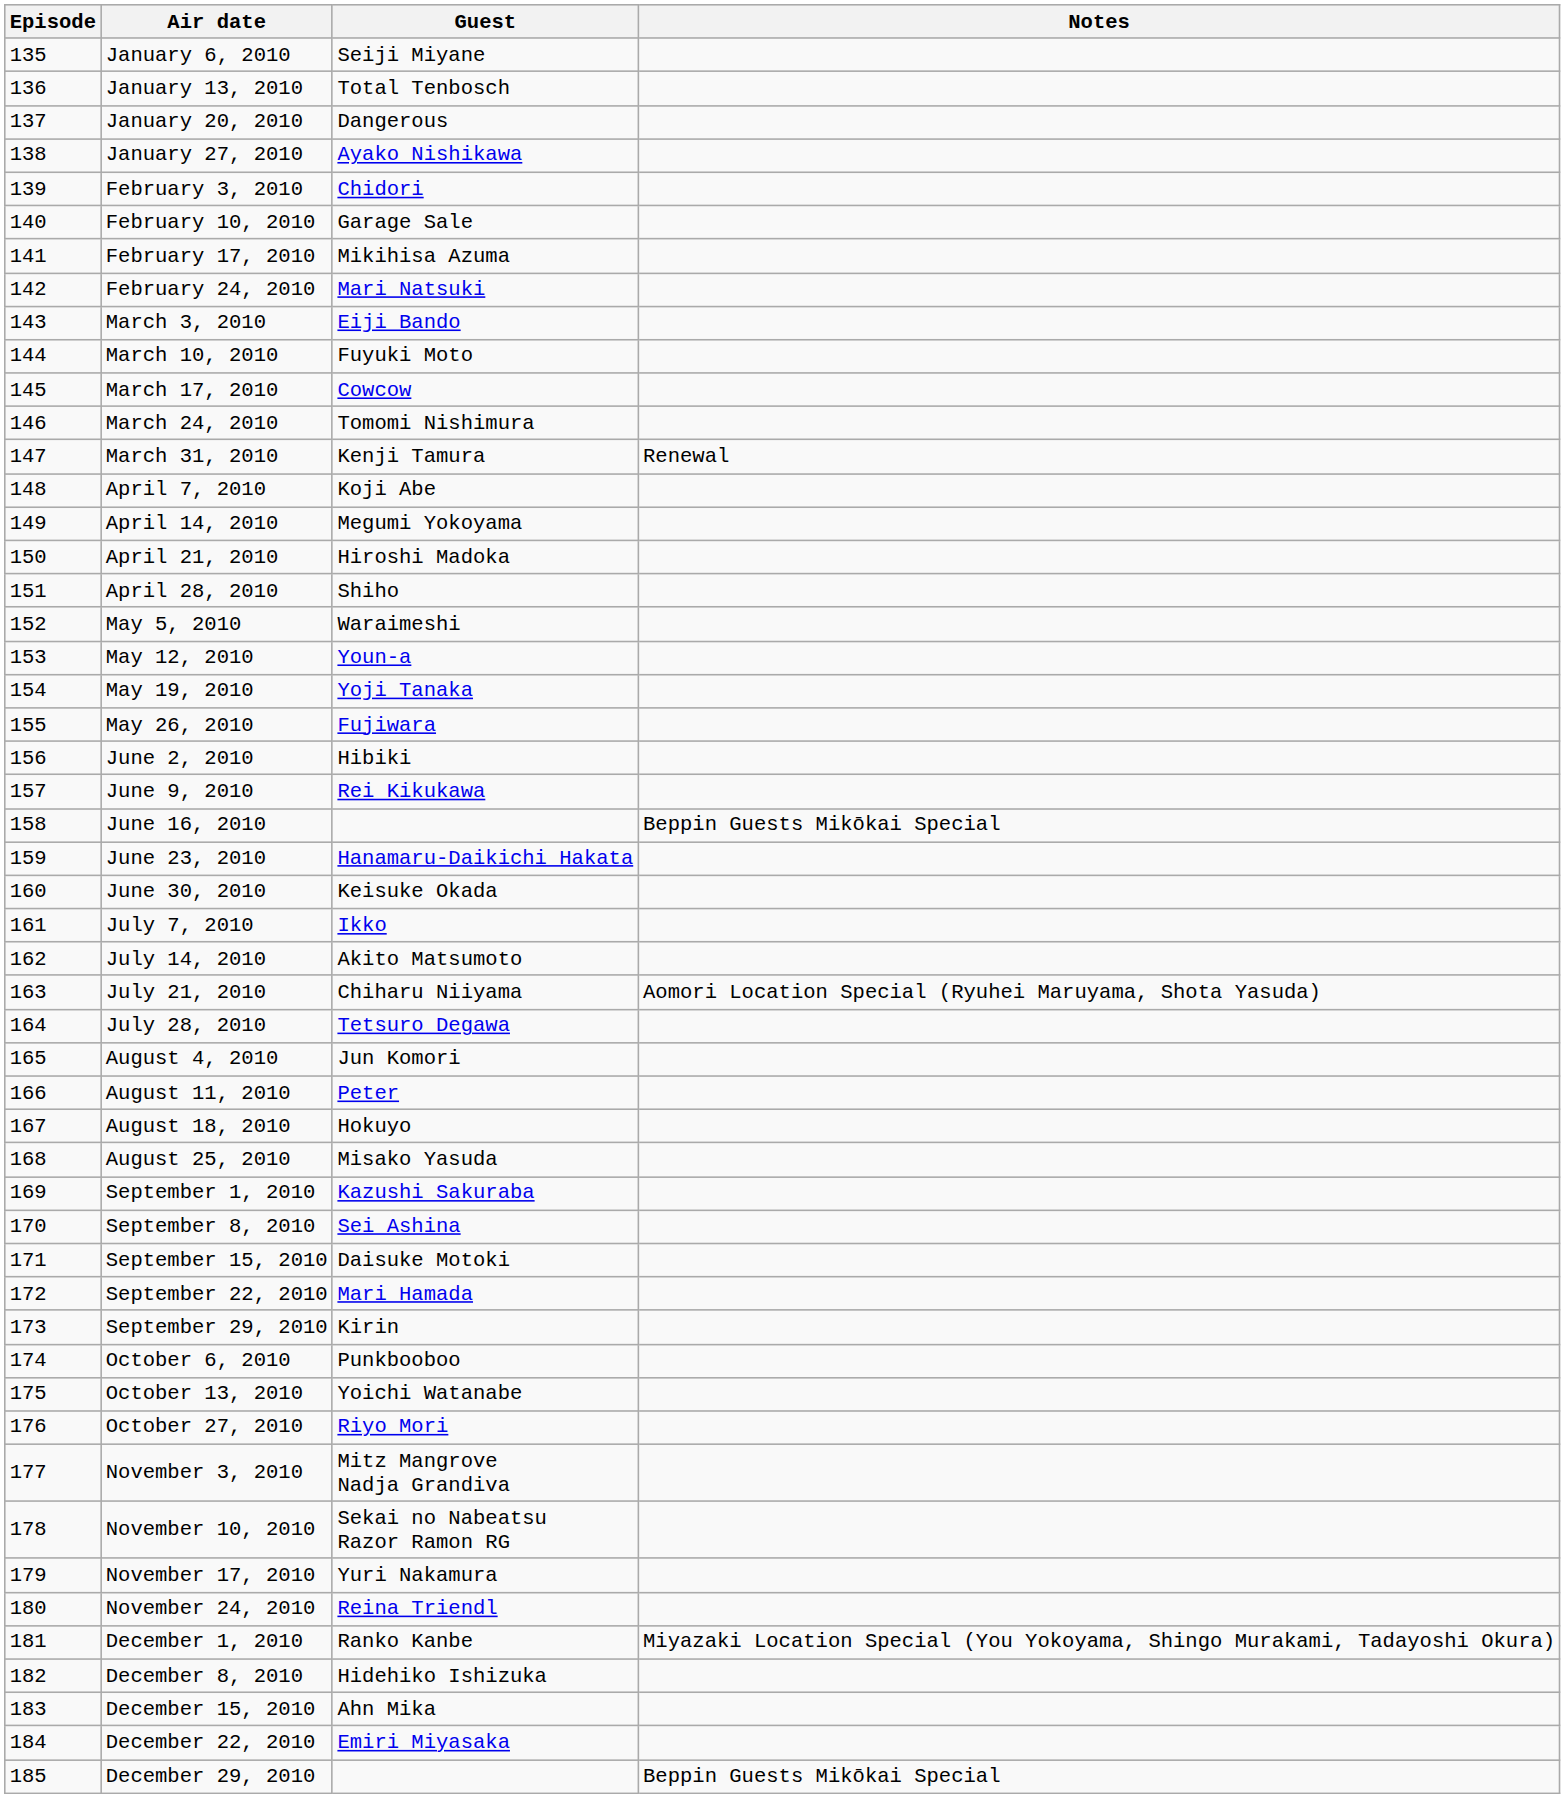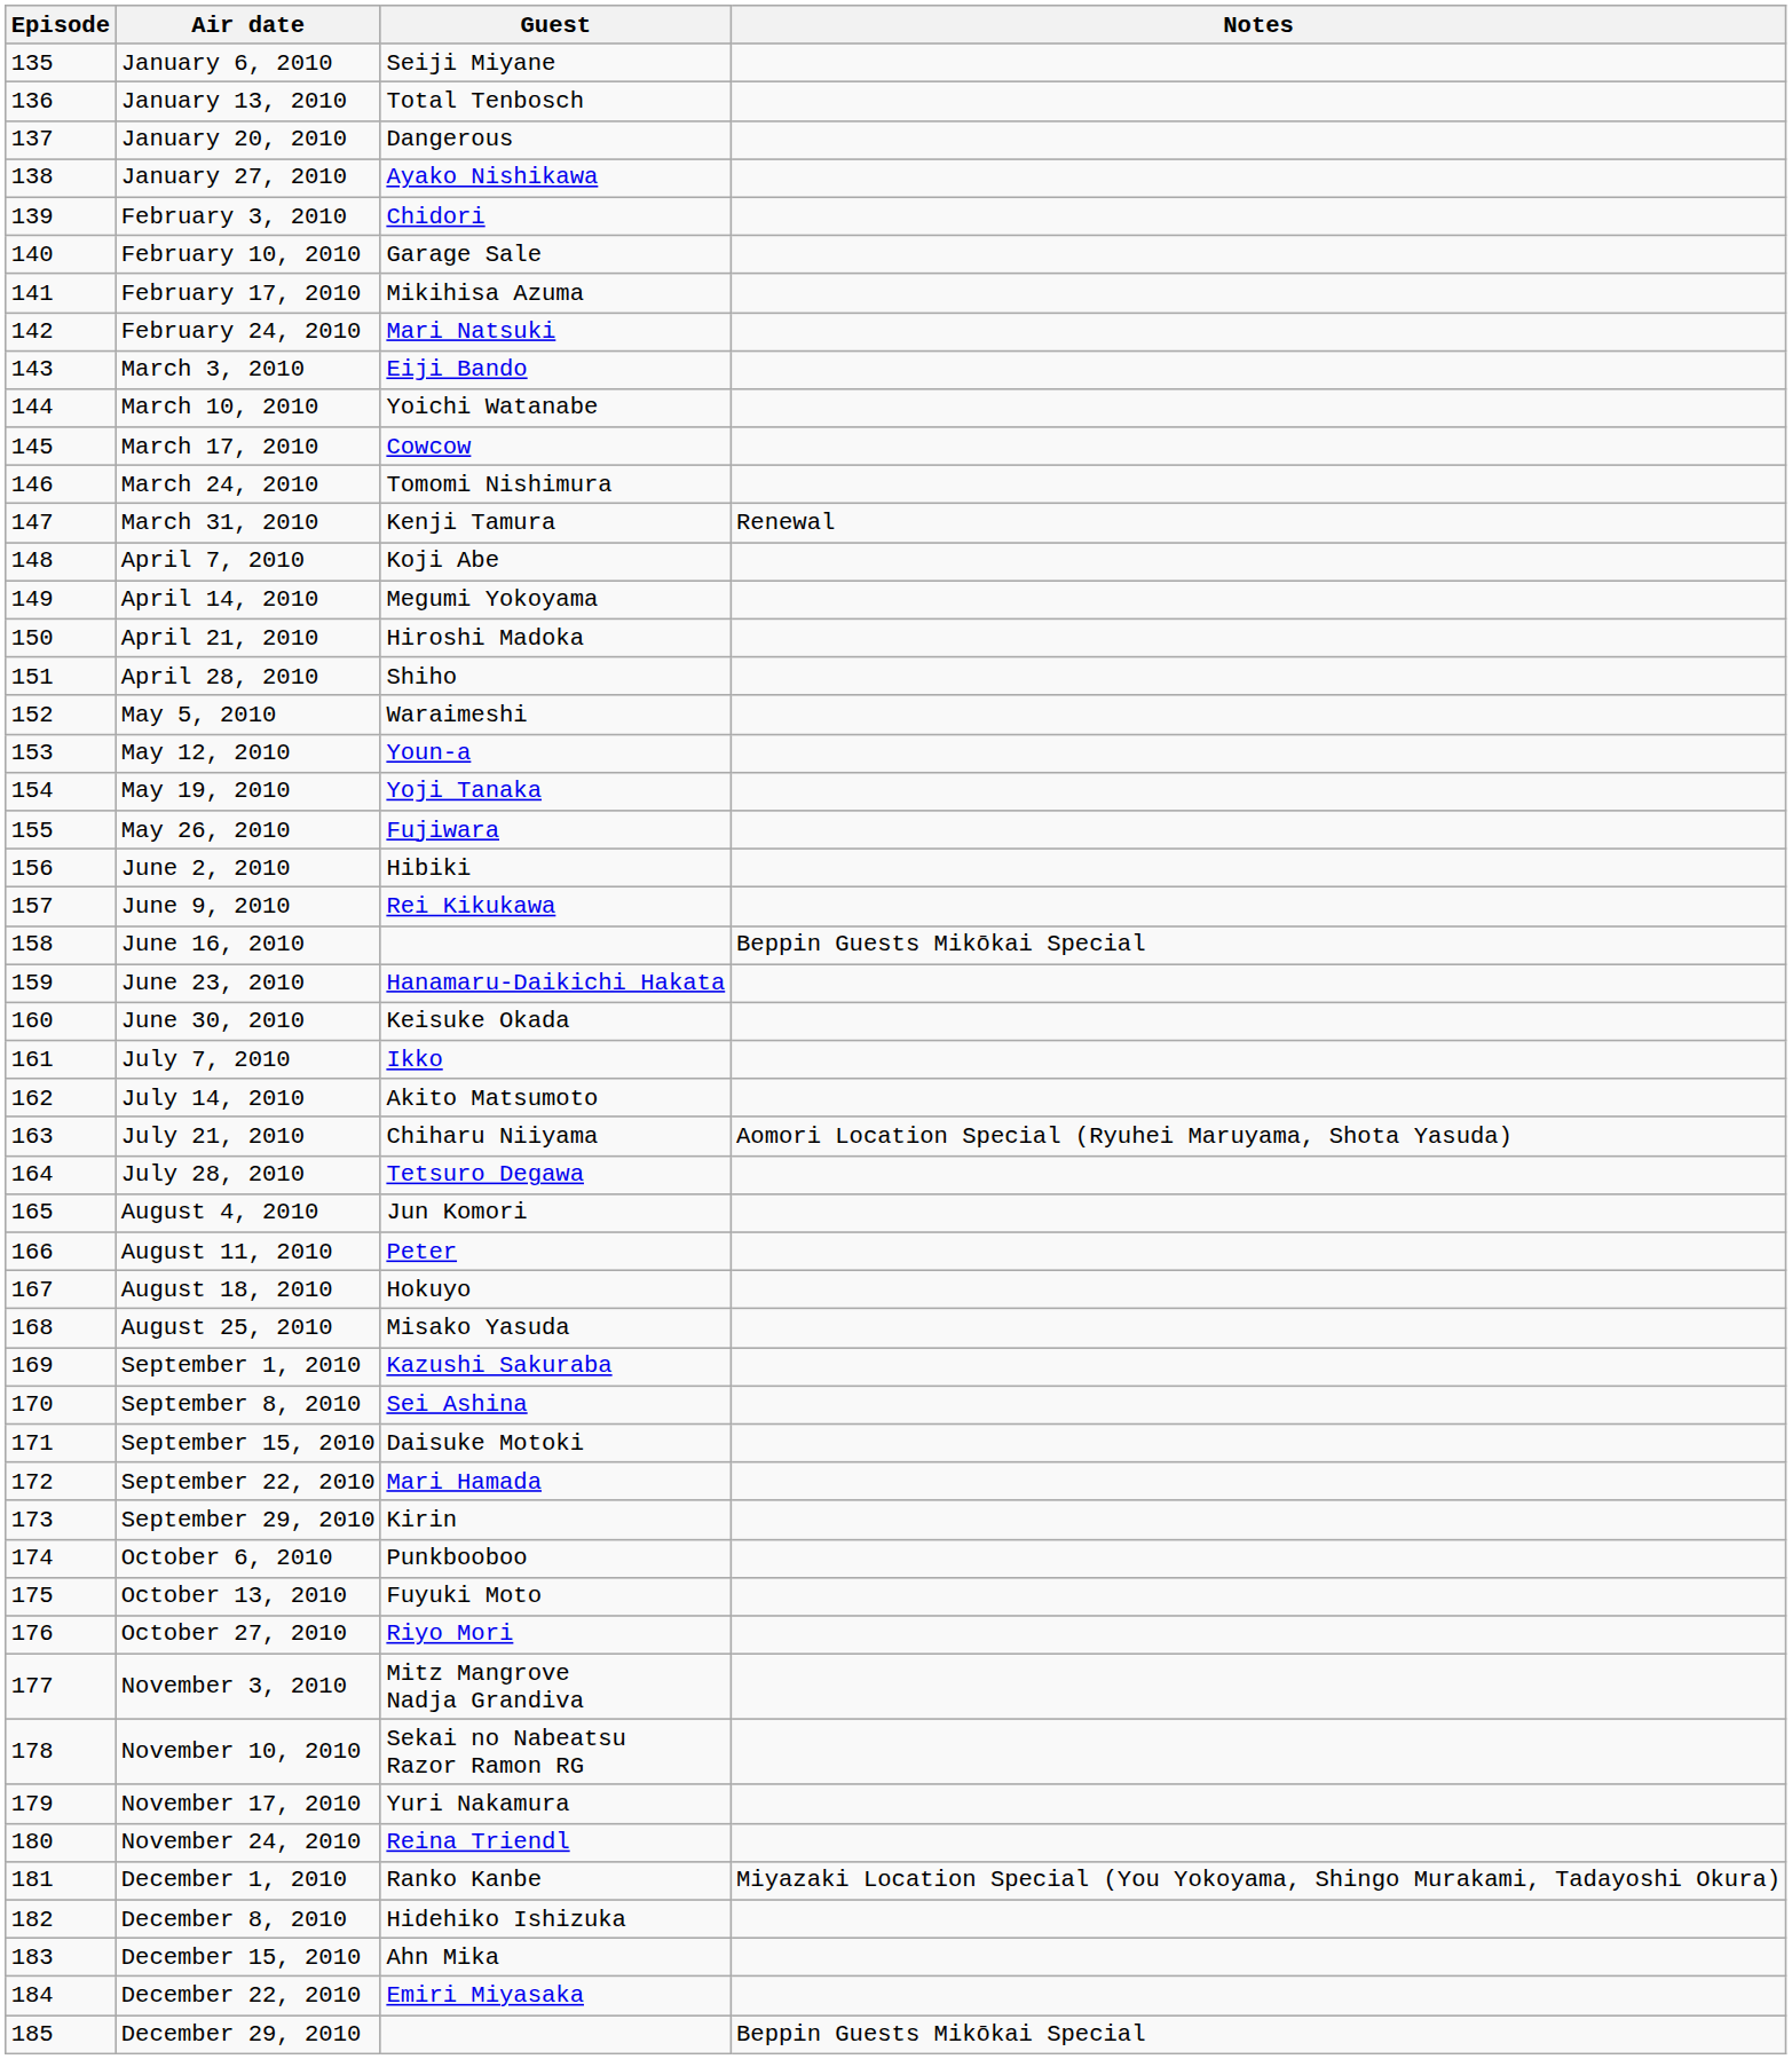 <table class="wikitable">
 <tr>
 <th>Episode</th>
 <th>Air date</th>
 <th>Guest</th>
 <th>Notes</th>
 </tr>
 <tr>
 <td>135</td>
 <td>January 6, 2010</td>
 <td>Seiji Miyane</td>
 <td></td>
 </tr>
 <tr>
 <td>136</td>
 <td>January 13, 2010</td>
 <td>Total Tenbosch</td>
 <td></td>
 </tr>
 <tr>
 <td>137</td>
 <td>January 20, 2010</td>
 <td>Dangerous</td>
 <td></td>
 </tr>
 <tr>
 <td>138</td>
 <td>January 27, 2010</td>
 <td><a href='#'>Ayako Nishikawa</a></td>
 <td></td>
 </tr>
 <tr>
 <td>139</td>
 <td>February 3, 2010</td>
 <td><a href='#'>Chidori</a></td>
 <td></td>
 </tr>
 <tr>
 <td>140</td>
 <td>February 10, 2010</td>
 <td>Garage Sale</td>
 <td></td>
 </tr>
 <tr>
 <td>141</td>
 <td>February 17, 2010</td>
 <td>Mikihisa Azuma</td>
 <td></td>
 </tr>
 <tr>
 <td>142</td>
 <td>February 24, 2010</td>
 <td><a href='#'>Mari Natsuki</a></td>
 <td></td>
 </tr>
 <tr>
 <td>143</td>
 <td>March 3, 2010</td>
 <td><a href='#'>Eiji Bando</a></td>
 <td></td>
 </tr>
 <tr>
 <td>144</td>
 <td>March 10, 2010</td>
-<td>Fuyuki Moto</td>
+<td>Yoichi Watanabe</td>
 <td></td>
 </tr>
 <tr>
 <td>145</td>
 <td>March 17, 2010</td>
 <td><a href='#'>Cowcow</a></td>
 <td></td>
 </tr>
 <tr>
 <td>146</td>
 <td>March 24, 2010</td>
 <td>Tomomi Nishimura</td>
 <td></td>
 </tr>
 <tr>
 <td>147</td>
 <td>March 31, 2010</td>
 <td>Kenji Tamura</td>
 <td>Renewal</td>
 </tr>
 <tr>
 <td>148</td>
 <td>April 7, 2010</td>
 <td>Koji Abe</td>
 <td></td>
 </tr>
 <tr>
 <td>149</td>
 <td>April 14, 2010</td>
 <td>Megumi Yokoyama</td>
 <td></td>
 </tr>
 <tr>
 <td>150</td>
 <td>April 21, 2010</td>
 <td>Hiroshi Madoka</td>
 <td></td>
 </tr>
 <tr>
 <td>151</td>
 <td>April 28, 2010</td>
 <td>Shiho</td>
 <td></td>
 </tr>
 <tr>
 <td>152</td>
 <td>May 5, 2010</td>
 <td>Waraimeshi</td>
 <td></td>
 </tr>
 <tr>
 <td>153</td>
 <td>May 12, 2010</td>
 <td><a href='#'>Youn-a</a></td>
 <td></td>
 </tr>
 <tr>
 <td>154</td>
 <td>May 19, 2010</td>
 <td><a href='#'>Yoji Tanaka</a></td>
 <td></td>
 </tr>
 <tr>
 <td>155</td>
 <td>May 26, 2010</td>
 <td><a href='#'>Fujiwara</a></td>
 <td></td>
 </tr>
 <tr>
 <td>156</td>
 <td>June 2, 2010</td>
 <td>Hibiki</td>
 <td></td>
 </tr>
 <tr>
 <td>157</td>
 <td>June 9, 2010</td>
 <td><a href='#'>Rei Kikukawa</a></td>
 <td></td>
 </tr>
 <tr>
 <td>158</td>
 <td>June 16, 2010</td>
 <td></td>
 <td>Beppin Guests Mikōkai Special</td>
 </tr>
 <tr>
 <td>159</td>
 <td>June 23, 2010</td>
 <td><a href='#'>Hanamaru-Daikichi Hakata</a></td>
 <td></td>
 </tr>
 <tr>
 <td>160</td>
 <td>June 30, 2010</td>
 <td>Keisuke Okada</td>
 <td></td>
 </tr>
 <tr>
 <td>161</td>
 <td>July 7, 2010</td>
 <td><a href='#'>Ikko</a></td>
 <td></td>
 </tr>
 <tr>
 <td>162</td>
 <td>July 14, 2010</td>
 <td>Akito Matsumoto</td>
 <td></td>
 </tr>
 <tr>
 <td>163</td>
 <td>July 21, 2010</td>
 <td>Chiharu Niiyama</td>
 <td>Aomori Location Special  (Ryuhei Maruyama, Shota Yasuda)</td>
 </tr>
 <tr>
 <td>164</td>
 <td>July 28, 2010</td>
 <td><a href='#'>Tetsuro Degawa</a></td>
 <td></td>
 </tr>
 <tr>
 <td>165</td>
 <td>August 4, 2010</td>
 <td>Jun Komori</td>
 <td></td>
 </tr>
 <tr>
 <td>166</td>
 <td>August 11, 2010</td>
 <td><a href='#'>Peter</a></td>
 <td></td>
 </tr>
 <tr>
 <td>167</td>
 <td>August 18, 2010</td>
 <td>Hokuyo</td>
 <td></td>
 </tr>
 <tr>
 <td>168</td>
 <td>August 25, 2010</td>
 <td>Misako Yasuda</td>
 <td></td>
 </tr>
 <tr>
 <td>169</td>
 <td>September 1, 2010</td>
 <td><a href='#'>Kazushi Sakuraba</a></td>
 <td></td>
 </tr>
 <tr>
 <td>170</td>
 <td>September 8, 2010</td>
 <td><a href='#'>Sei Ashina</a></td>
 <td></td>
 </tr>
 <tr>
 <td>171</td>
 <td>September 15, 2010</td>
 <td>Daisuke Motoki</td>
 <td></td>
 </tr>
 <tr>
 <td>172</td>
 <td>September 22, 2010</td>
 <td><a href='#'>Mari Hamada</a></td>
 <td></td>
 </tr>
 <tr>
 <td>173</td>
 <td>September 29, 2010</td>
 <td>Kirin</td>
 <td></td>
 </tr>
 <tr>
 <td>174</td>
 <td>October 6, 2010</td>
 <td>Punkbooboo</td>
 <td></td>
 </tr>
 <tr>
 <td>175</td>
 <td>October 13, 2010</td>
-<td>Yoichi Watanabe</td>
+<td>Fuyuki Moto</td>
 <td></td>
 </tr>
 <tr>
 <td>176</td>
 <td>October 27, 2010</td>
 <td><a href='#'>Riyo Mori</a></td>
 <td></td>
 </tr>
 <tr>
 <td>177</td>
 <td>November 3, 2010</td>
 <td>Mitz Mangrove<br>Nadja Grandiva</td>
 <td></td>
 </tr>
 <tr>
 <td>178</td>
 <td>November 10, 2010</td>
 <td>Sekai no Nabeatsu<br>Razor Ramon RG</td>
 <td></td>
 </tr>
 <tr>
 <td>179</td>
 <td>November 17, 2010</td>
 <td>Yuri Nakamura</td>
 <td></td>
 </tr>
 <tr>
 <td>180</td>
 <td>November 24, 2010</td>
 <td><a href='#'>Reina Triendl</a></td>
 <td></td>
 </tr>
 <tr>
 <td>181</td>
 <td>December 1, 2010</td>
 <td>Ranko Kanbe</td>
 <td>Miyazaki Location Special (You Yokoyama, Shingo Murakami, Tadayoshi Okura)</td>
 </tr>
 <tr>
 <td>182</td>
 <td>December 8, 2010</td>
 <td>Hidehiko Ishizuka</td>
 <td></td>
 </tr>
 <tr>
 <td>183</td>
 <td>December 15, 2010</td>
 <td>Ahn Mika</td>
 <td></td>
 </tr>
 <tr>
 <td>184</td>
 <td>December 22, 2010</td>
 <td><a href='#'>Emiri Miyasaka</a></td>
 <td></td>
 </tr>
 <tr>
 <td>185</td>
 <td>December 29, 2010</td>
 <td></td>
 <td>Beppin Guests Mikōkai Special</td>
 </tr>
 </table>
